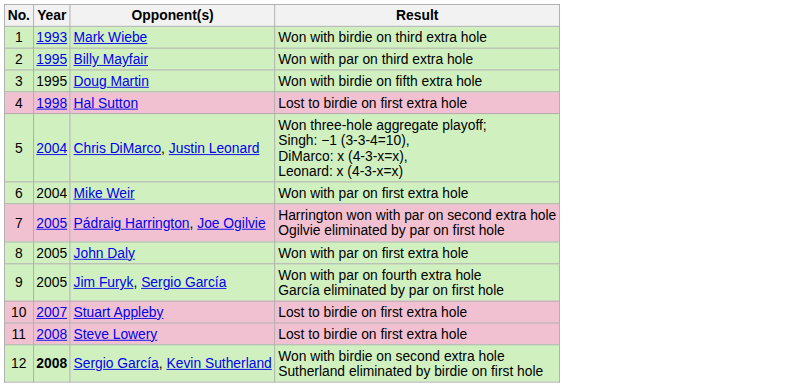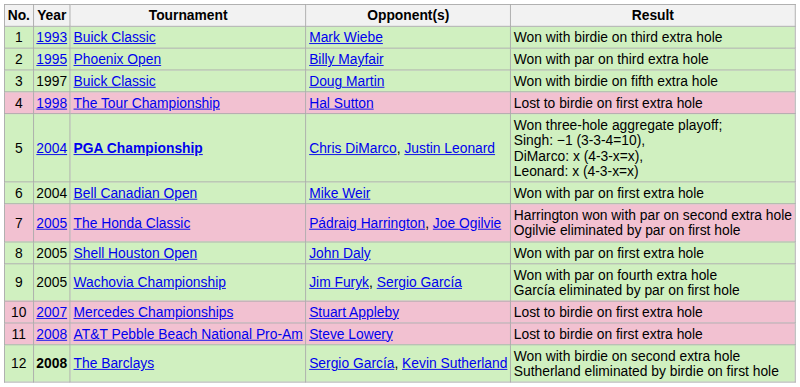 <table class="wikitable" style="font-size:95%;">
 <tr>
 <th>No.</th>
 <th>Year</th>
+<th>Tournament</th>
 <th>Opponent(s)</th>
 <th>Result</th>
 </tr>
 <tr style="background:#d0f0c0;">
 <td align=center>1</td>
 <td><a href='#'>1993</a></td>
+<td><a href='#'>Buick Classic</a></td>
 <td> <a href='#'>Mark Wiebe</a></td>
 <td>Won with birdie on third extra hole</td>
 </tr>
 <tr style="background:#d0f0c0;">
 <td align=center>2</td>
 <td><a href='#'>1995</a></td>
+<td><a href='#'>Phoenix Open</a></td>
 <td> <a href='#'>Billy Mayfair</a></td>
 <td>Won with par on third extra hole</td>
 </tr>
 <tr style="background:#d0f0c0;">
 <td align=center>3</td>
-<td>1995</td>
+<td>1997</td>
+<td><a href='#'>Buick Classic</a></td>
 <td> <a href='#'>Doug Martin</a></td>
 <td>Won with birdie on fifth extra hole</td>
 </tr>
 <tr style="background:#F2C1D1;">
 <td align=center>4</td>
 <td><a href='#'>1998</a></td>
+<td><a href='#'>The Tour Championship</a></td>
 <td> <a href='#'>Hal Sutton</a></td>
 <td>Lost to birdie on first extra hole</td>
 </tr>
 <tr style="background:#d0f0c0;">
 <td align=center>5</td>
 <td><a href='#'>2004</a></td>
+<td><strong><a href='#'>PGA Championship</a></strong></td>
 <td> <a href='#'>Chris DiMarco</a>,  <a href='#'>Justin Leonard</a></td>
 <td>Won three-hole aggregate playoff;<br>Singh: −1 (3-3-4=10),<br>DiMarco: x (4-3-x=x),<br>Leonard: x (4-3-x=x)</td>
 </tr>
 <tr style="background:#d0f0c0;">
 <td align=center>6</td>
 <td>2004</td>
+<td><a href='#'>Bell Canadian Open</a></td>
 <td> <a href='#'>Mike Weir</a></td>
 <td>Won with par on first extra hole</td>
 </tr>
 <tr style="background:#F2C1D1;">
 <td align=center>7</td>
 <td><a href='#'>2005</a></td>
+<td><a href='#'>The Honda Classic</a></td>
 <td> <a href='#'>Pádraig Harrington</a>,  <a href='#'>Joe Ogilvie</a></td>
 <td>Harrington won with par on second extra hole<br>Ogilvie eliminated by par on first hole</td>
 </tr>
 <tr style="background:#d0f0c0;">
 <td align=center>8</td>
 <td>2005</td>
+<td><a href='#'>Shell Houston Open</a></td>
 <td> <a href='#'>John Daly</a></td>
 <td>Won with par on first extra hole</td>
 </tr>
 <tr style="background:#d0f0c0;">
 <td align=center>9</td>
 <td>2005</td>
+<td><a href='#'>Wachovia Championship</a></td>
 <td> <a href='#'>Jim Furyk</a>,  <a href='#'>Sergio García</a></td>
 <td>Won with par on fourth extra hole<br>García eliminated by par on first hole</td>
 </tr>
 <tr style="background:#F2C1D1;">
 <td align=center>10</td>
 <td><a href='#'>2007</a></td>
+<td><a href='#'>Mercedes Championships</a></td>
 <td> <a href='#'>Stuart Appleby</a></td>
 <td>Lost to birdie on first extra hole</td>
 </tr>
 <tr style="background:#F2C1D1;">
 <td align=center>11</td>
 <td><a href='#'>2008</a></td>
+<td><a href='#'>AT&T Pebble Beach National Pro-Am</a></td>
 <td> <a href='#'>Steve Lowery</a></td>
 <td>Lost to birdie on first extra hole</td>
 </tr>
 <tr style="background:#d0f0c0;">
 <td align=center>12</td>
 <td><strong>2008</strong></td>
+<td><a href='#'>The Barclays</a></td>
 <td> <a href='#'>Sergio García</a>,  <a href='#'>Kevin Sutherland</a></td>
 <td>Won with birdie on second extra hole<br>Sutherland eliminated by birdie on first hole</td>
 </tr>
 </table>
